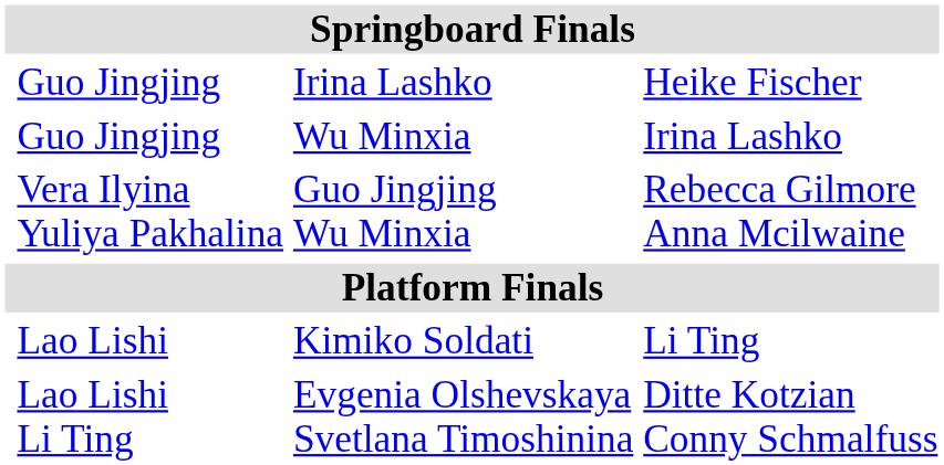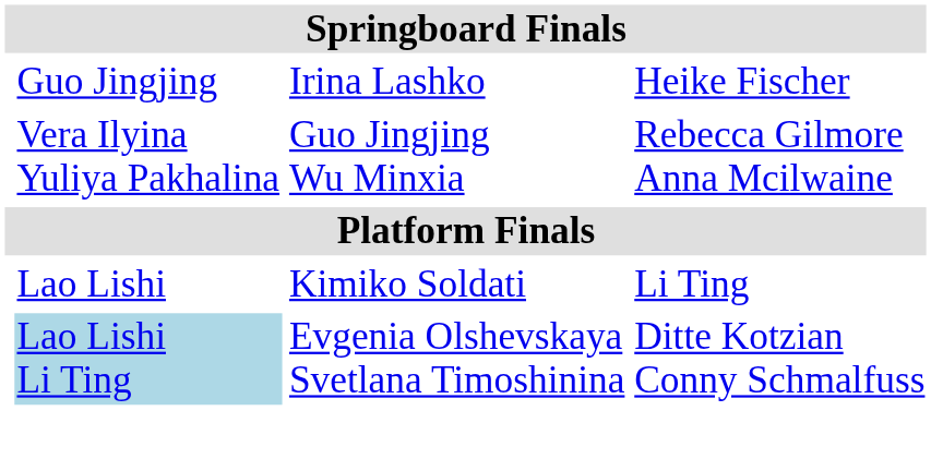 <table>
 <tr bgcolor="DFDFDF">
 <td colspan="4" align="center"><strong>Springboard Finals</strong></td>
 </tr>
 <tr>
 <th scope=row style="text-align:left"></th>
 <td><a href='#'>Guo Jingjing</a><br><small></small></td>
 <td><a href='#'>Irina Lashko</a><br><small></small></td>
 <td><a href='#'>Heike Fischer</a><br><small></small></td>
-</tr>
-<tr>
-<th scope=row style="text-align:left"></th>
-<td><a href='#'>Guo Jingjing</a><br><small></small></td>
-<td><a href='#'>Wu Minxia</a><br><small></small></td>
-<td><a href='#'>Irina Lashko</a><br><small></small></td>
 </tr>
 <tr>
 <th scope=row style="text-align:left"></th>
 <td><a href='#'>Vera Ilyina</a><br><a href='#'>Yuliya Pakhalina</a><br><small></small></td>
 <td><a href='#'>Guo Jingjing</a><br><a href='#'>Wu Minxia</a><br><small></small></td>
 <td><a href='#'>Rebecca Gilmore</a><br><a href='#'>Anna Mcilwaine</a><br><small></small></td>
 </tr>
 <tr bgcolor="DFDFDF">
 <td colspan="4" align="center"><strong>Platform Finals</strong></td>
 </tr>
 <tr>
 <th scope=row style="text-align:left"></th>
 <td><a href='#'>Lao Lishi</a><br><small></small></td>
 <td><a href='#'>Kimiko Soldati</a><br><small></small></td>
 <td><a href='#'>Li Ting</a><br><small></small></td>
 </tr>
 <tr>
 <th scope=row style="text-align:left"></th>
-<td><a href='#'>Lao Lishi</a><br><a href='#'>Li Ting</a><br><small></small></td>
+<td style="background: lightblue;"><a href='#'>Lao Lishi</a><br><a href='#'>Li Ting</a><br><small></small></td>
 <td><a href='#'>Evgenia Olshevskaya</a><br><a href='#'>Svetlana Timoshinina</a><br><small></small></td>
 <td><a href='#'>Ditte Kotzian</a><br><a href='#'>Conny Schmalfuss</a><br><small></small></td>
 </tr>
 </table>
